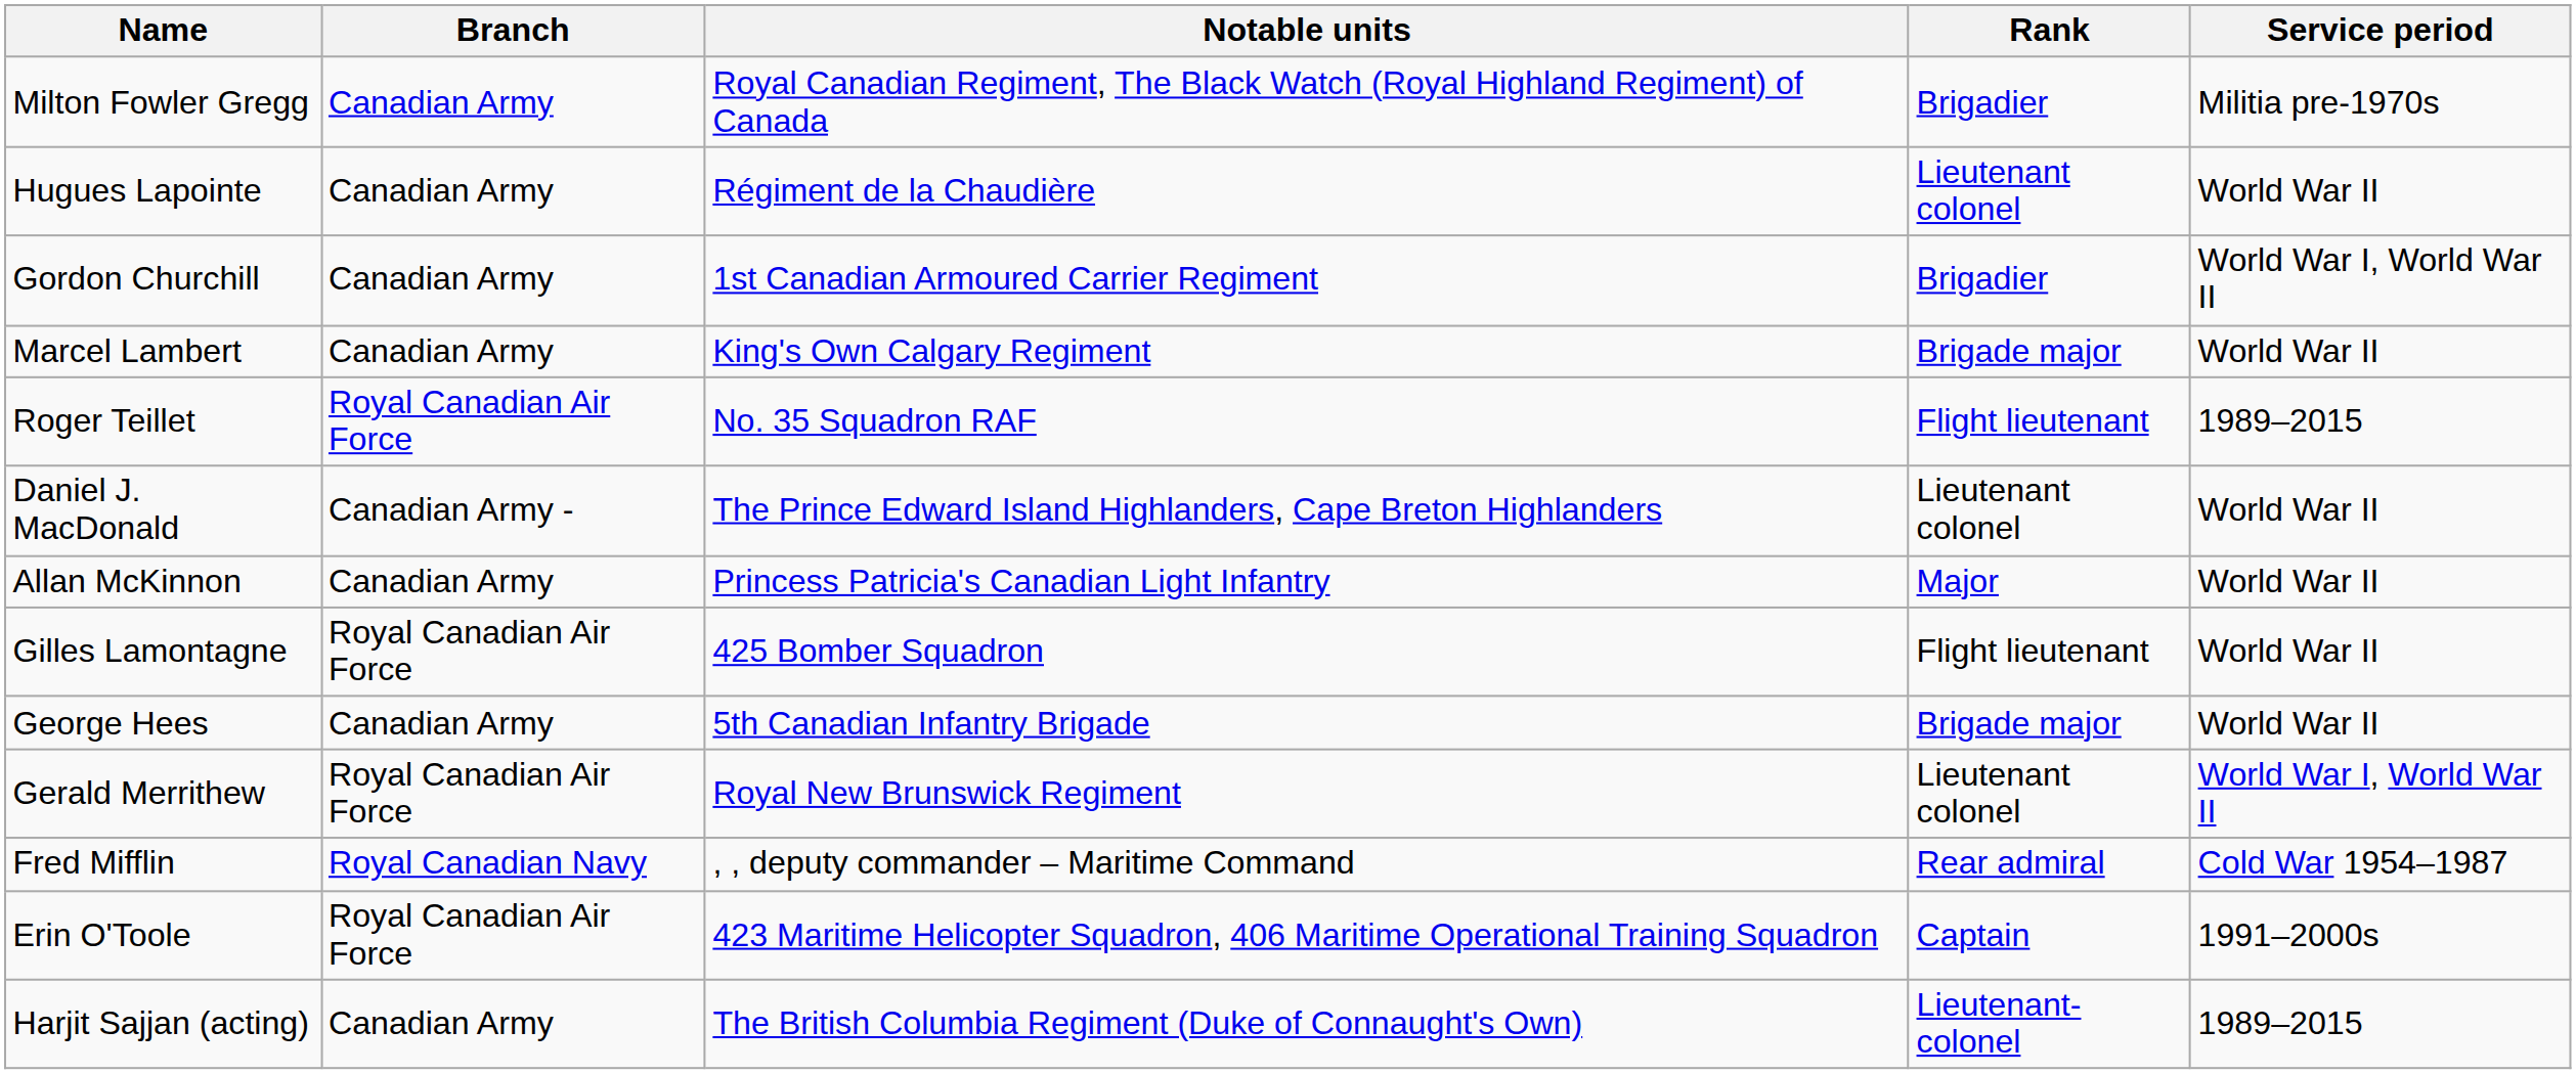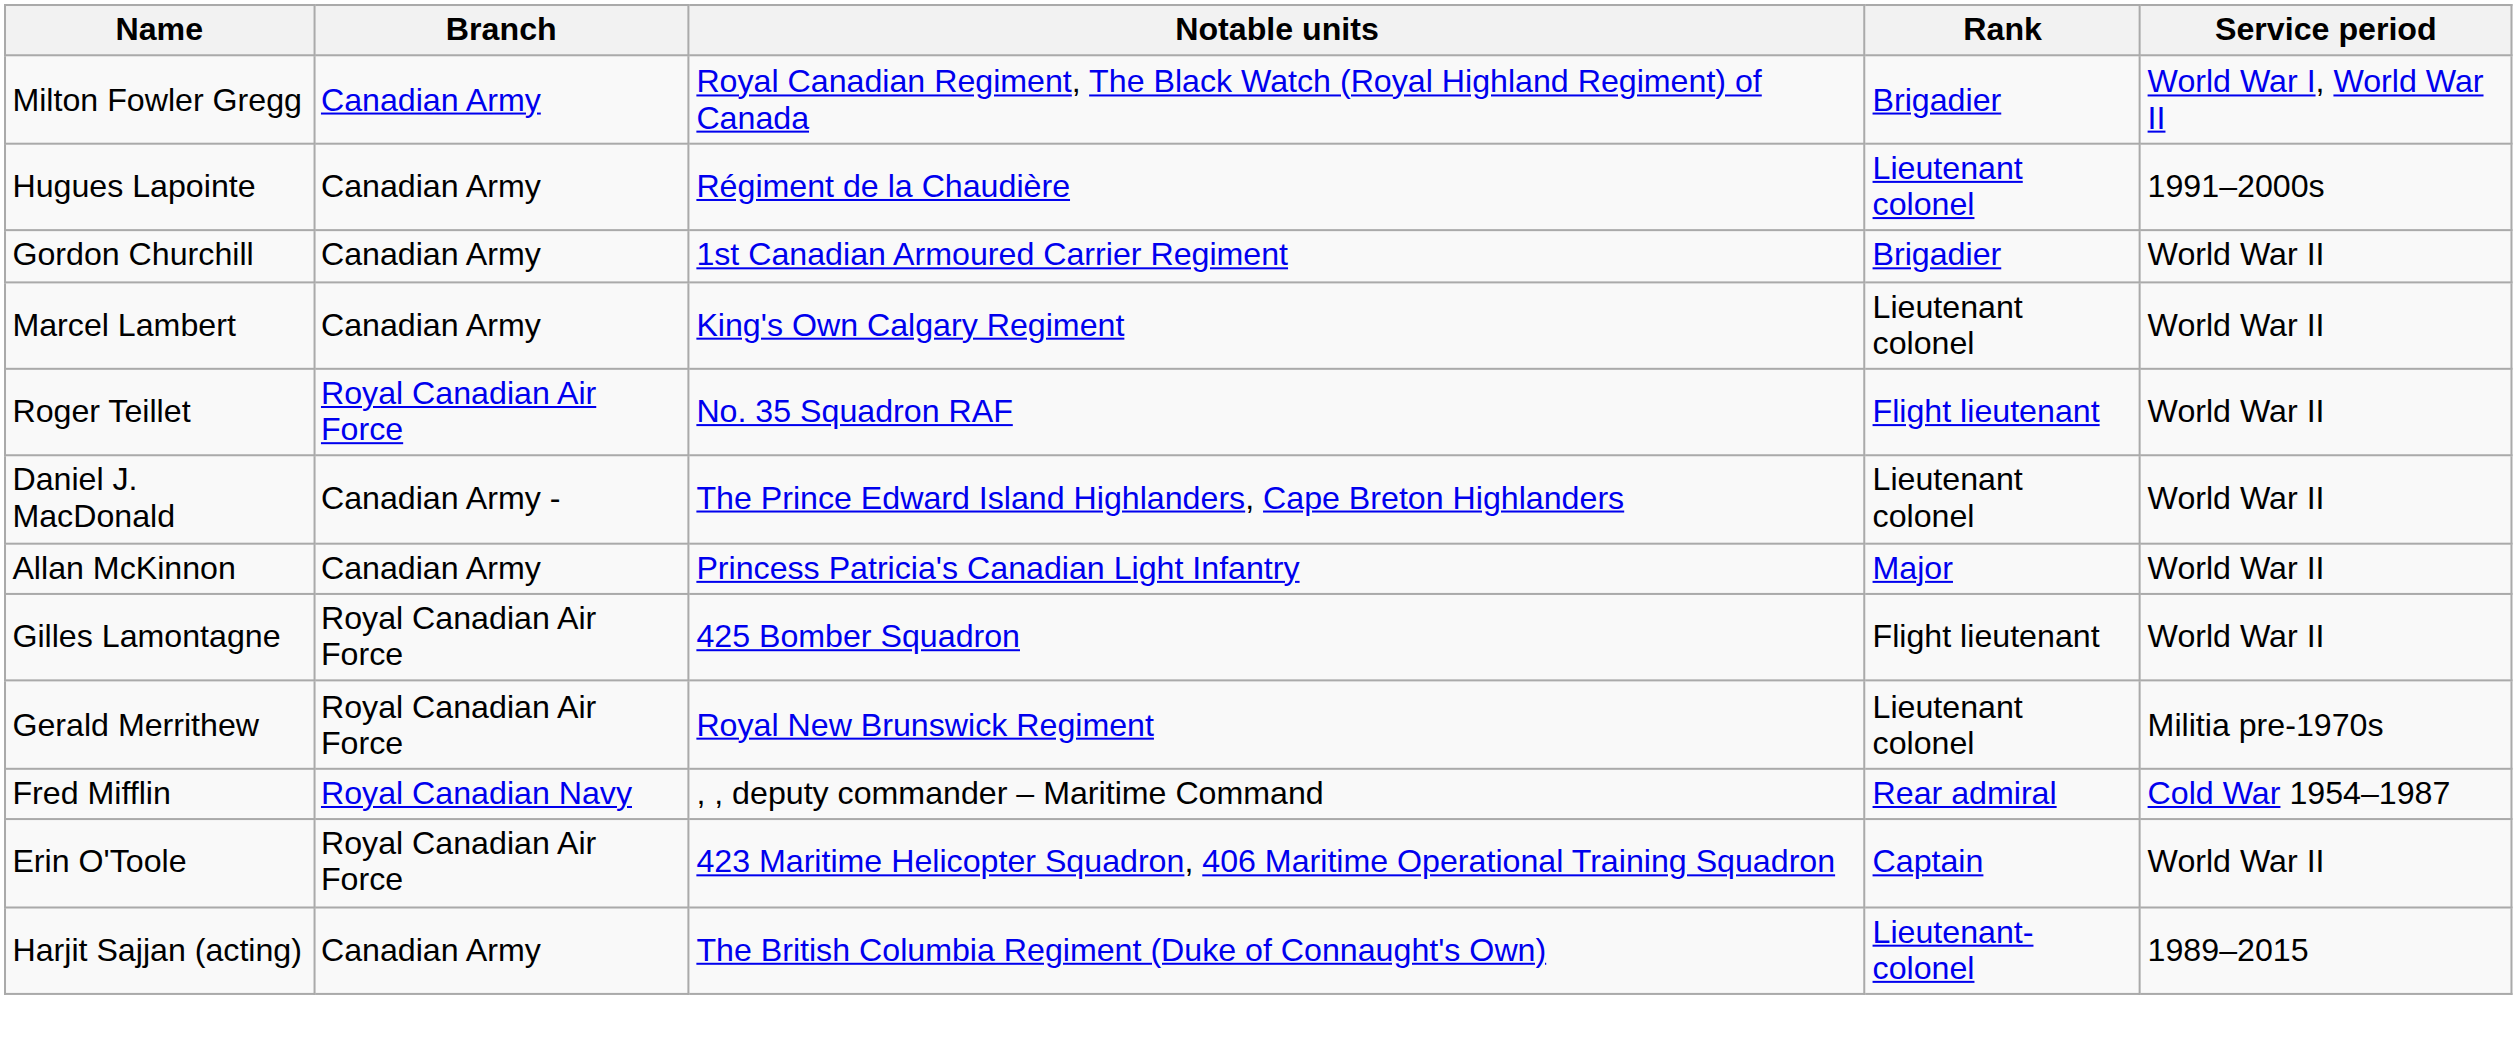 <table class="wikitable">
 <tr>
 <th>Name</th>
 <th>Branch</th>
 <th>Notable units</th>
 <th>Rank</th>
 <th>Service period</th>
 </tr>
 <tr>
 <td>Milton Fowler Gregg</td>
 <td><a href='#'>Canadian Army</a></td>
 <td><a href='#'>Royal Canadian Regiment</a>, <a href='#'>The Black Watch (Royal Highland Regiment) of Canada</a></td>
 <td><a href='#'>Brigadier</a></td>
-<td>Militia pre-1970s</td>
+<td><a href='#'>World War I</a>, <a href='#'>World War II</a></td>
 </tr>
 <tr>
 <td>Hugues Lapointe</td>
 <td>Canadian Army</td>
 <td><a href='#'>Régiment de la Chaudière</a></td>
 <td><a href='#'>Lieutenant colonel</a></td>
-<td>World War II</td>
+<td>1991–2000s</td>
 </tr>
 <tr>
 <td>Gordon Churchill</td>
 <td>Canadian Army</td>
 <td><a href='#'>1st Canadian Armoured Carrier Regiment</a></td>
 <td><a href='#'>Brigadier</a></td>
-<td>World War I, World War II</td>
+<td>World War II</td>
 </tr>
 <tr>
 <td>Marcel Lambert</td>
 <td>Canadian Army</td>
 <td><a href='#'>King's Own Calgary Regiment</a></td>
-<td><a href='#'>Brigade major</a></td>
+<td>Lieutenant colonel</td>
 <td>World War II</td>
 </tr>
 <tr>
 <td>Roger Teillet</td>
 <td><a href='#'>Royal Canadian Air Force</a></td>
 <td><a href='#'>No. 35 Squadron RAF</a></td>
 <td><a href='#'>Flight lieutenant</a></td>
-<td>1989–2015</td>
+<td>World War II</td>
 </tr>
 <tr>
 <td>Daniel J. MacDonald</td>
 <td>Canadian Army -</td>
 <td><a href='#'>The Prince Edward Island Highlanders</a>, <a href='#'>Cape Breton Highlanders</a></td>
 <td>Lieutenant colonel</td>
 <td>World War II</td>
 </tr>
 <tr>
 <td>Allan McKinnon</td>
 <td>Canadian Army</td>
 <td><a href='#'>Princess Patricia's Canadian Light Infantry</a></td>
 <td><a href='#'>Major</a></td>
 <td>World War II</td>
 </tr>
 <tr>
 <td>Gilles Lamontagne</td>
 <td>Royal Canadian Air Force</td>
 <td><a href='#'>425 Bomber Squadron</a></td>
 <td>Flight lieutenant</td>
 <td>World War II</td>
 </tr>
 <tr>
-<td>George Hees</td>
-<td>Canadian Army</td>
-<td><a href='#'>5th Canadian Infantry Brigade</a></td>
-<td><a href='#'>Brigade major</a></td>
-<td>World War II</td>
-</tr>
-<tr>
 <td>Gerald Merrithew</td>
 <td>Royal Canadian Air Force</td>
 <td><a href='#'>Royal New Brunswick Regiment</a></td>
 <td>Lieutenant colonel</td>
-<td><a href='#'>World War I</a>, <a href='#'>World War II</a></td>
+<td>Militia pre-1970s</td>
 </tr>
 <tr>
 <td>Fred Mifflin</td>
 <td><a href='#'>Royal Canadian Navy</a></td>
 <td>, , deputy commander – Maritime Command</td>
 <td><a href='#'>Rear admiral</a></td>
 <td><a href='#'>Cold War</a> 1954–1987</td>
 </tr>
 <tr>
 <td>Erin O'Toole</td>
 <td>Royal Canadian Air Force</td>
 <td><a href='#'>423 Maritime Helicopter Squadron</a>, <a href='#'>406 Maritime Operational Training Squadron</a></td>
 <td><a href='#'>Captain</a></td>
-<td>1991–2000s</td>
+<td>World War II</td>
 </tr>
 <tr>
 <td>Harjit Sajjan (acting)</td>
 <td>Canadian Army</td>
 <td><a href='#'>The British Columbia Regiment (Duke of Connaught's Own)</a></td>
 <td><a href='#'>Lieutenant-colonel</a></td>
 <td>1989–2015</td>
 </tr>
 </table>
